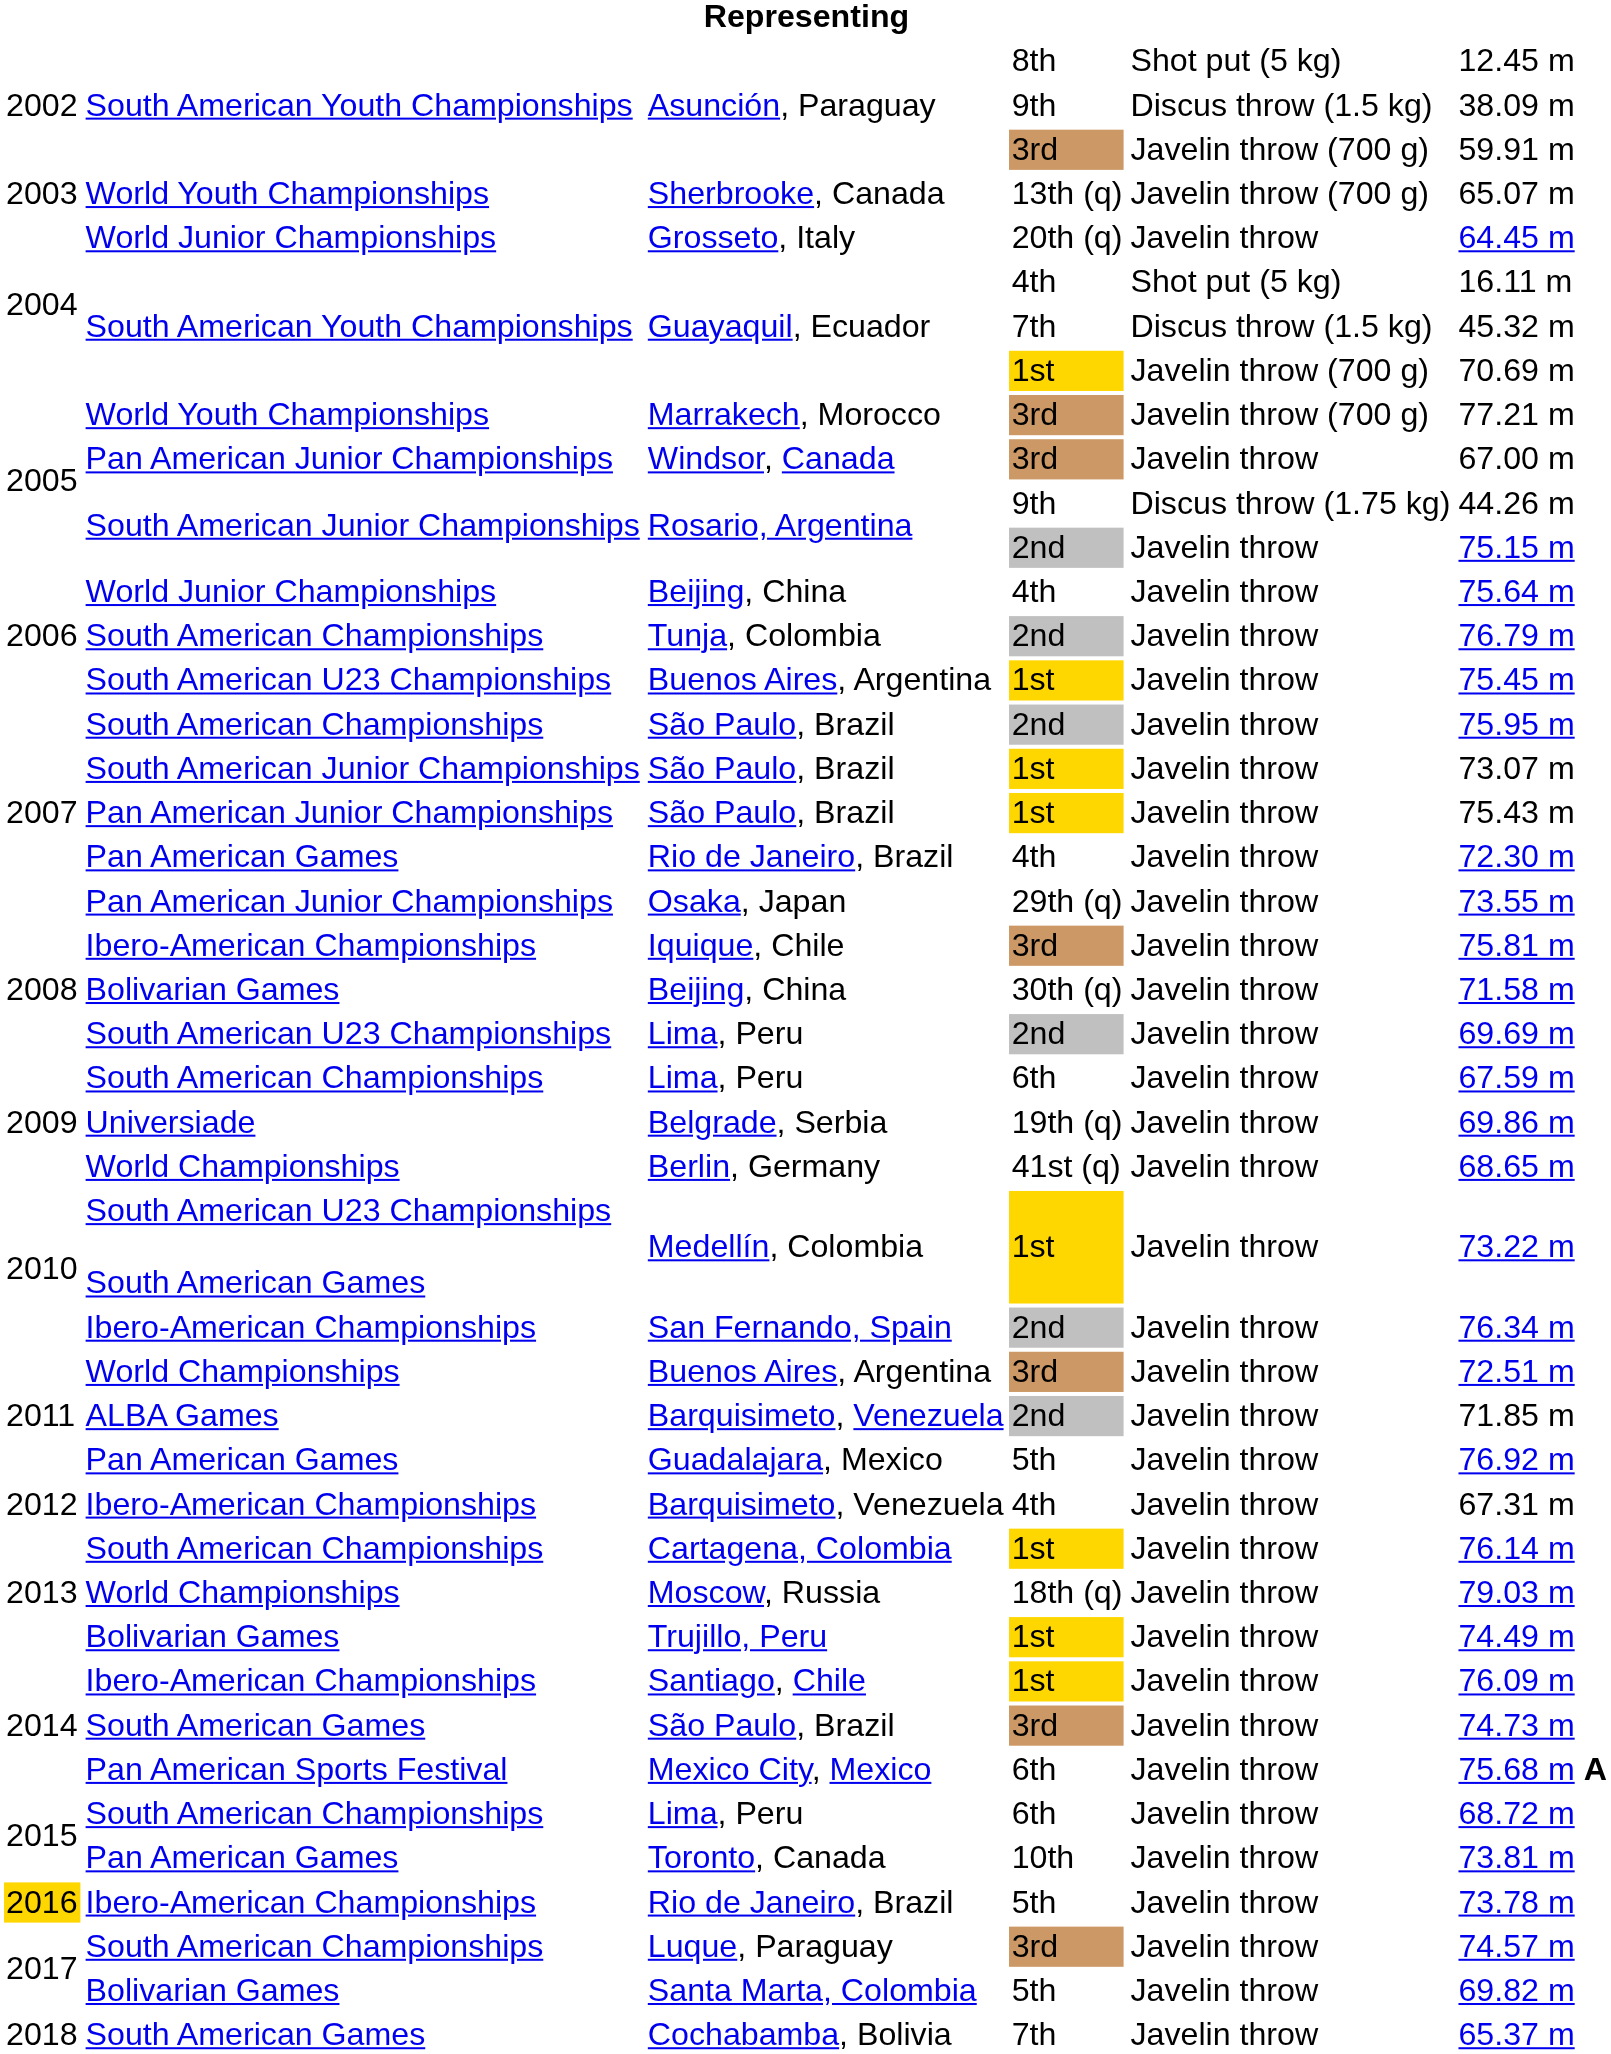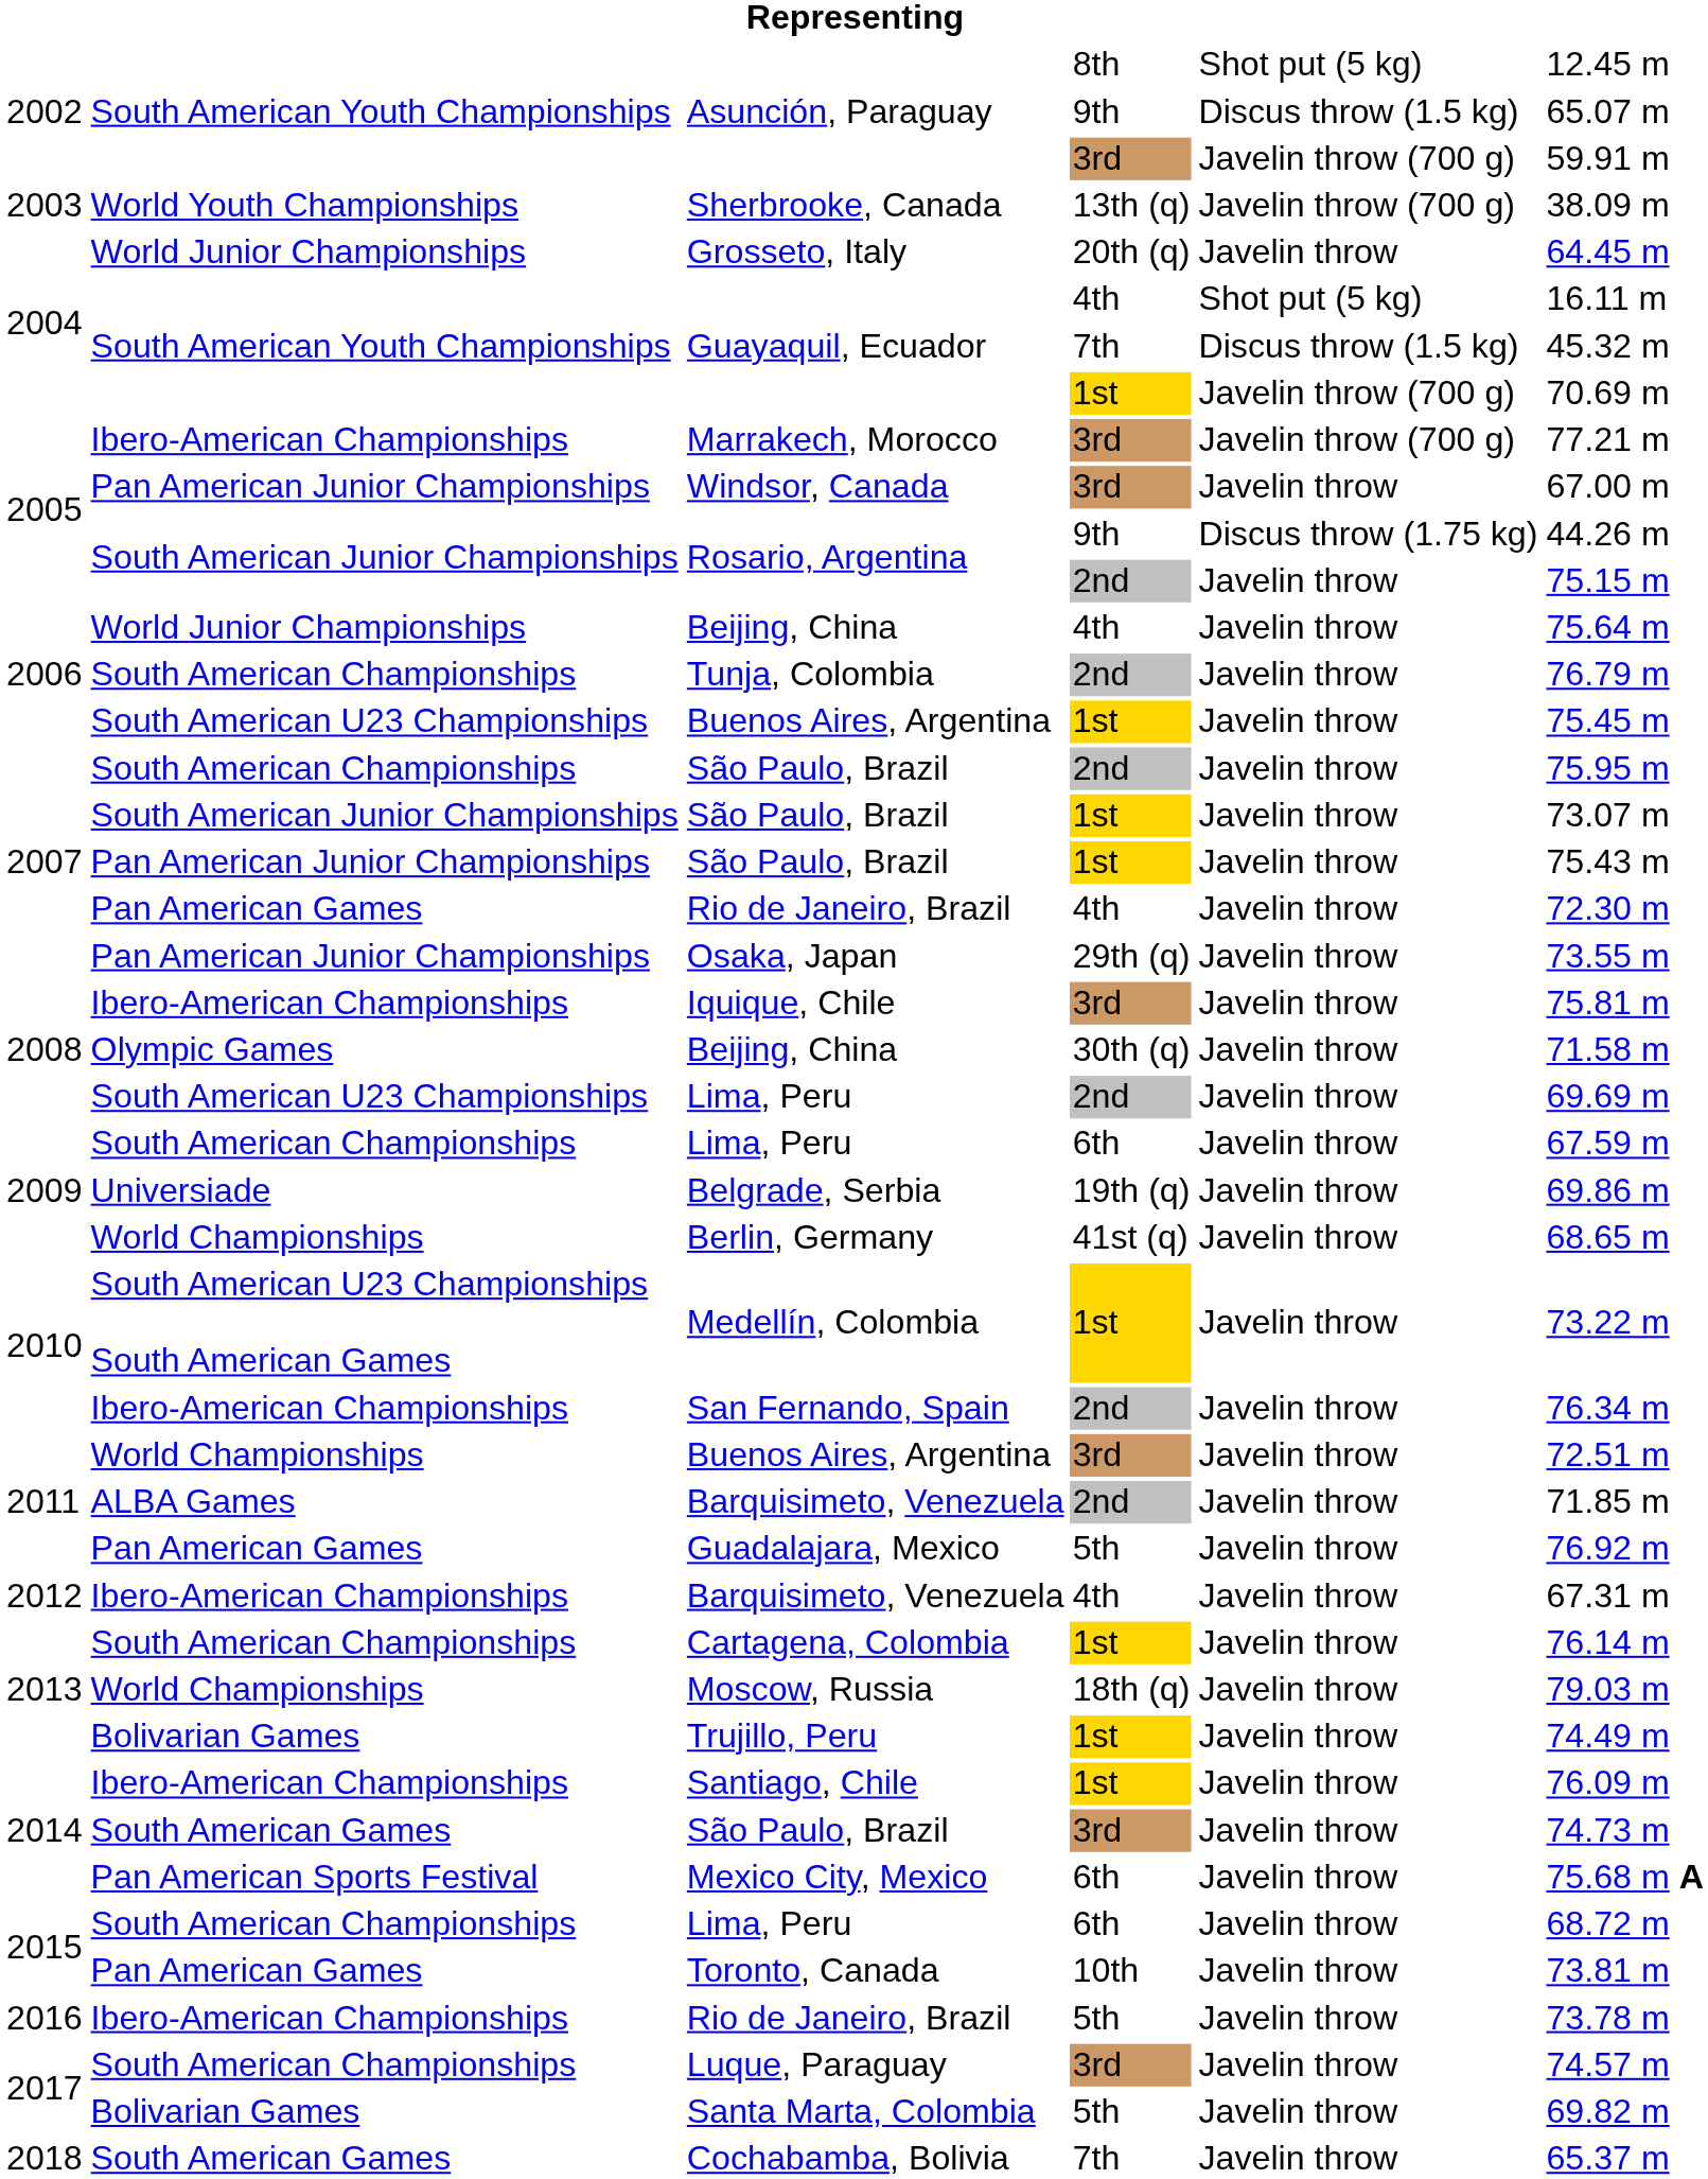 <table>
 <tr>
 <th colspan="6">Representing </th>
 </tr>
 <tr>
 <td rowspan=3>2002</td>
 <td rowspan=3><a href='#'>South American Youth Championships</a></td>
 <td rowspan=3><a href='#'>Asunción</a>, Paraguay</td>
 <td>8th</td>
 <td>Shot put (5 kg)</td>
 <td>12.45 m</td>
 </tr>
 <tr>
 <td>9th</td>
 <td>Discus throw (1.5 kg)</td>
-<td>38.09 m</td>
+<td>65.07 m</td>
 </tr>
 <tr>
 <td bgcolor=cc9966>3rd</td>
 <td>Javelin throw (700 g)</td>
 <td>59.91 m</td>
 </tr>
 <tr>
 <td>2003</td>
 <td><a href='#'>World Youth Championships</a></td>
 <td><a href='#'>Sherbrooke</a>, Canada</td>
 <td>13th (q)</td>
 <td>Javelin throw (700 g)</td>
-<td>65.07 m</td>
+<td>38.09 m</td>
 </tr>
 <tr>
 <td rowspan=4>2004</td>
 <td><a href='#'>World Junior Championships</a></td>
 <td><a href='#'>Grosseto</a>, Italy</td>
 <td>20th (q)</td>
 <td>Javelin throw</td>
 <td><a href='#'>64.45 m</a></td>
 </tr>
 <tr>
 <td rowspan=3><a href='#'>South American Youth Championships</a></td>
 <td rowspan=3><a href='#'>Guayaquil</a>, Ecuador</td>
 <td>4th</td>
 <td>Shot put (5 kg)</td>
 <td>16.11 m</td>
 </tr>
 <tr>
 <td>7th</td>
 <td>Discus throw (1.5 kg)</td>
 <td>45.32 m</td>
 </tr>
 <tr>
 <td bgcolor=gold>1st</td>
 <td>Javelin throw (700 g)</td>
 <td>70.69 m</td>
 </tr>
 <tr>
 <td rowspan=4>2005</td>
-<td><a href='#'>World Youth Championships</a></td>
+<td><a href='#'>Ibero-American Championships</a></td>
 <td><a href='#'>Marrakech</a>, Morocco</td>
 <td bgcolor=cc9966>3rd</td>
 <td>Javelin throw (700 g)</td>
 <td>77.21 m</td>
 </tr>
 <tr>
 <td><a href='#'>Pan American Junior Championships</a></td>
 <td><a href='#'>Windsor</a>, <a href='#'>Canada</a></td>
 <td bgcolor=cc9966>3rd</td>
 <td>Javelin throw</td>
 <td>67.00 m</td>
 </tr>
 <tr>
 <td rowspan=2><a href='#'>South American Junior Championships</a></td>
 <td rowspan=2><a href='#'>Rosario, Argentina</a></td>
 <td>9th</td>
 <td>Discus throw (1.75 kg)</td>
 <td>44.26 m</td>
 </tr>
 <tr>
 <td bgcolor=silver>2nd</td>
 <td>Javelin throw</td>
 <td><a href='#'>75.15 m</a></td>
 </tr>
 <tr>
 <td rowspan=3>2006</td>
 <td><a href='#'>World Junior Championships</a></td>
 <td><a href='#'>Beijing</a>, China</td>
 <td>4th</td>
 <td>Javelin throw</td>
 <td><a href='#'>75.64 m</a></td>
 </tr>
 <tr>
 <td><a href='#'>South American Championships</a></td>
 <td><a href='#'>Tunja</a>, Colombia</td>
 <td bgcolor=silver>2nd</td>
 <td>Javelin throw</td>
 <td><a href='#'>76.79 m</a></td>
 </tr>
 <tr>
 <td><a href='#'>South American U23 Championships</a></td>
 <td><a href='#'>Buenos Aires</a>, Argentina</td>
 <td bgcolor=gold>1st</td>
 <td>Javelin throw</td>
 <td><a href='#'>75.45 m</a></td>
 </tr>
 <tr>
 <td rowspan=5>2007</td>
 <td><a href='#'>South American Championships</a></td>
 <td><a href='#'>São Paulo</a>, Brazil</td>
 <td bgcolor=silver>2nd</td>
 <td>Javelin throw</td>
 <td><a href='#'>75.95 m</a></td>
 </tr>
 <tr>
 <td><a href='#'>South American Junior Championships</a></td>
 <td><a href='#'>São Paulo</a>, Brazil</td>
 <td bgcolor=gold>1st</td>
 <td>Javelin throw</td>
 <td>73.07 m</td>
 </tr>
 <tr>
 <td><a href='#'>Pan American Junior Championships</a></td>
 <td><a href='#'>São Paulo</a>, Brazil</td>
 <td bgcolor=gold>1st</td>
 <td>Javelin throw</td>
 <td>75.43 m</td>
 </tr>
 <tr>
 <td><a href='#'>Pan American Games</a></td>
 <td><a href='#'>Rio de Janeiro</a>, Brazil</td>
 <td>4th</td>
 <td>Javelin throw</td>
 <td><a href='#'>72.30 m</a></td>
 </tr>
 <tr>
 <td><a href='#'>Pan American Junior Championships</a></td>
 <td><a href='#'>Osaka</a>, Japan</td>
 <td>29th (q)</td>
 <td>Javelin throw</td>
 <td><a href='#'>73.55 m</a></td>
 </tr>
 <tr>
 <td rowspan=3>2008</td>
 <td><a href='#'>Ibero-American Championships</a></td>
 <td><a href='#'>Iquique</a>, Chile</td>
 <td bgcolor=cc9966>3rd</td>
 <td>Javelin throw</td>
 <td><a href='#'>75.81 m</a></td>
 </tr>
 <tr>
-<td><a href='#'>Bolivarian Games</a></td>
+<td><a href='#'>Olympic Games</a></td>
 <td><a href='#'>Beijing</a>, China</td>
 <td>30th (q)</td>
 <td>Javelin throw</td>
 <td><a href='#'>71.58 m</a></td>
 </tr>
 <tr>
 <td><a href='#'>South American U23 Championships</a></td>
 <td><a href='#'>Lima</a>, Peru</td>
 <td bgcolor=silver>2nd</td>
 <td>Javelin throw</td>
 <td><a href='#'>69.69 m</a></td>
 </tr>
 <tr>
 <td rowspan=3>2009</td>
 <td><a href='#'>South American Championships</a></td>
 <td><a href='#'>Lima</a>, Peru</td>
 <td>6th</td>
 <td>Javelin throw</td>
 <td><a href='#'>67.59 m</a></td>
 </tr>
 <tr>
 <td><a href='#'>Universiade</a></td>
 <td><a href='#'>Belgrade</a>, Serbia</td>
 <td>19th (q)</td>
 <td>Javelin throw</td>
 <td><a href='#'>69.86 m</a></td>
 </tr>
 <tr>
 <td><a href='#'>World Championships</a></td>
 <td><a href='#'>Berlin</a>, Germany</td>
 <td>41st (q)</td>
 <td>Javelin throw</td>
 <td><a href='#'>68.65 m</a></td>
 </tr>
 <tr>
 <td rowspan=2>2010</td>
 <td><a href='#'>South American U23 Championships</a><br><br><a href='#'>South American Games</a></td>
 <td><a href='#'>Medellín</a>, Colombia</td>
 <td bgcolor=gold>1st</td>
 <td>Javelin throw</td>
 <td><a href='#'>73.22 m</a></td>
 </tr>
 <tr>
 <td><a href='#'>Ibero-American Championships</a></td>
 <td><a href='#'>San Fernando, Spain</a></td>
 <td bgcolor=silver>2nd</td>
 <td>Javelin throw</td>
 <td><a href='#'>76.34 m</a></td>
 </tr>
 <tr>
 <td rowspan=3>2011</td>
 <td><a href='#'>World Championships</a></td>
 <td><a href='#'>Buenos Aires</a>, Argentina</td>
 <td bgcolor=cc9966>3rd</td>
 <td>Javelin throw</td>
 <td><a href='#'>72.51 m</a></td>
 </tr>
 <tr>
 <td><a href='#'>ALBA Games</a></td>
 <td><a href='#'>Barquisimeto</a>, <a href='#'>Venezuela</a></td>
 <td bgcolor=silver>2nd</td>
 <td>Javelin throw</td>
 <td>71.85 m</td>
 </tr>
 <tr>
 <td><a href='#'>Pan American Games</a></td>
 <td><a href='#'>Guadalajara</a>, Mexico</td>
 <td>5th</td>
 <td>Javelin throw</td>
 <td><a href='#'>76.92 m</a></td>
 </tr>
 <tr>
 <td>2012</td>
 <td><a href='#'>Ibero-American Championships</a></td>
 <td><a href='#'>Barquisimeto</a>, Venezuela</td>
 <td>4th</td>
 <td>Javelin throw</td>
 <td>67.31 m</td>
 </tr>
 <tr>
 <td rowspan=3>2013</td>
 <td><a href='#'>South American Championships</a></td>
 <td><a href='#'>Cartagena, Colombia</a></td>
 <td bgcolor=gold>1st</td>
 <td>Javelin throw</td>
 <td><a href='#'>76.14 m</a></td>
 </tr>
 <tr>
 <td><a href='#'>World Championships</a></td>
 <td><a href='#'>Moscow</a>, Russia</td>
 <td>18th (q)</td>
 <td>Javelin throw</td>
 <td><a href='#'>79.03 m</a></td>
 </tr>
 <tr>
 <td><a href='#'>Bolivarian Games</a></td>
 <td><a href='#'>Trujillo, Peru</a></td>
 <td bgcolor=gold>1st</td>
 <td>Javelin throw</td>
 <td><a href='#'>74.49 m</a></td>
 </tr>
 <tr>
 <td rowspan=3>2014</td>
 <td><a href='#'>Ibero-American Championships</a></td>
 <td><a href='#'>Santiago</a>, <a href='#'>Chile</a></td>
 <td bgcolor=gold>1st</td>
 <td>Javelin throw</td>
 <td><a href='#'>76.09 m</a></td>
 </tr>
 <tr>
 <td><a href='#'>South American Games</a></td>
 <td><a href='#'>São Paulo</a>, Brazil</td>
 <td bgcolor=cc9966>3rd</td>
 <td>Javelin throw</td>
 <td><a href='#'>74.73 m</a></td>
 </tr>
 <tr>
 <td><a href='#'>Pan American Sports Festival</a></td>
 <td><a href='#'>Mexico City</a>, <a href='#'>Mexico</a></td>
 <td>6th</td>
 <td>Javelin throw</td>
 <td><a href='#'>75.68 m</a> <strong>A</strong></td>
 </tr>
 <tr>
 <td rowspan=2>2015</td>
 <td><a href='#'>South American Championships</a></td>
 <td><a href='#'>Lima</a>, Peru</td>
 <td>6th</td>
 <td>Javelin throw</td>
 <td><a href='#'>68.72 m</a></td>
 </tr>
 <tr>
 <td><a href='#'>Pan American Games</a></td>
 <td><a href='#'>Toronto</a>, Canada</td>
 <td>10th</td>
 <td>Javelin throw</td>
 <td><a href='#'>73.81 m</a></td>
 </tr>
 <tr>
-<td style="background: gold;">2016</td>
+<td>2016</td>
 <td><a href='#'>Ibero-American Championships</a></td>
 <td><a href='#'>Rio de Janeiro</a>, Brazil</td>
 <td>5th</td>
 <td>Javelin throw</td>
 <td><a href='#'>73.78 m</a></td>
 </tr>
 <tr>
 <td rowspan=2>2017</td>
 <td><a href='#'>South American Championships</a></td>
 <td><a href='#'>Luque</a>, Paraguay</td>
 <td bgcolor=cc9966>3rd</td>
 <td>Javelin throw</td>
 <td><a href='#'>74.57 m</a></td>
 </tr>
 <tr>
 <td><a href='#'>Bolivarian Games</a></td>
 <td><a href='#'>Santa Marta, Colombia</a></td>
 <td>5th</td>
 <td>Javelin throw</td>
 <td><a href='#'>69.82 m</a></td>
 </tr>
 <tr>
 <td>2018</td>
 <td><a href='#'>South American Games</a></td>
 <td><a href='#'>Cochabamba</a>, Bolivia</td>
 <td>7th</td>
 <td>Javelin throw</td>
 <td><a href='#'>65.37 m</a></td>
 </tr>
 </table>
